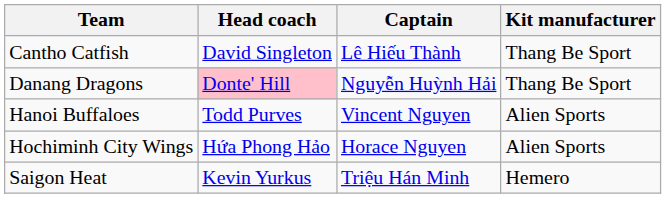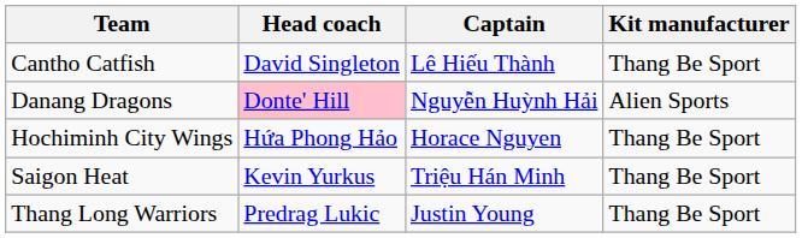 <table class="wikitable sortable">
 <tr>
 <th>Team</th>
 <th>Head coach</th>
 <th>Captain</th>
 <th>Kit manufacturer</th>
 </tr>
 <tr>
 <td>Cantho Catfish</td>
 <td> <a href='#'>David Singleton</a></td>
 <td><a href='#'>Lê Hiếu Thành</a></td>
 <td>Thang Be Sport</td>
 </tr>
 <tr>
 <td>Danang Dragons</td>
 <td style="background: pink;"> <a href='#'>Donte' Hill</a></td>
 <td><a href='#'>Nguyễn Huỳnh Hải</a></td>
-<td>Thang Be Sport</td>
-</tr>
-<tr>
-<td>Hanoi Buffaloes</td>
-<td> <a href='#'>Todd Purves</a></td>
-<td><a href='#'>Vincent Nguyen</a></td>
 <td>Alien Sports</td>
 </tr>
 <tr>
 <td>Hochiminh City Wings</td>
 <td> <a href='#'>Hứa Phong Hảo</a></td>
 <td><a href='#'>Horace Nguyen</a></td>
-<td>Alien Sports</td>
+<td>Thang Be Sport</td>
 </tr>
 <tr>
 <td>Saigon Heat</td>
 <td> <a href='#'>Kevin Yurkus</a></td>
 <td><a href='#'>Triệu Hán Minh</a></td>
-<td>Hemero</td>
+<td>Thang Be Sport</td>
+</tr>
+<tr>
+<td>Thang Long Warriors</td>
+<td> <a href='#'>Predrag Lukic</a></td>
+<td><a href='#'>Justin Young</a></td>
+<td>Thang Be Sport</td>
 </tr>
 </table>
